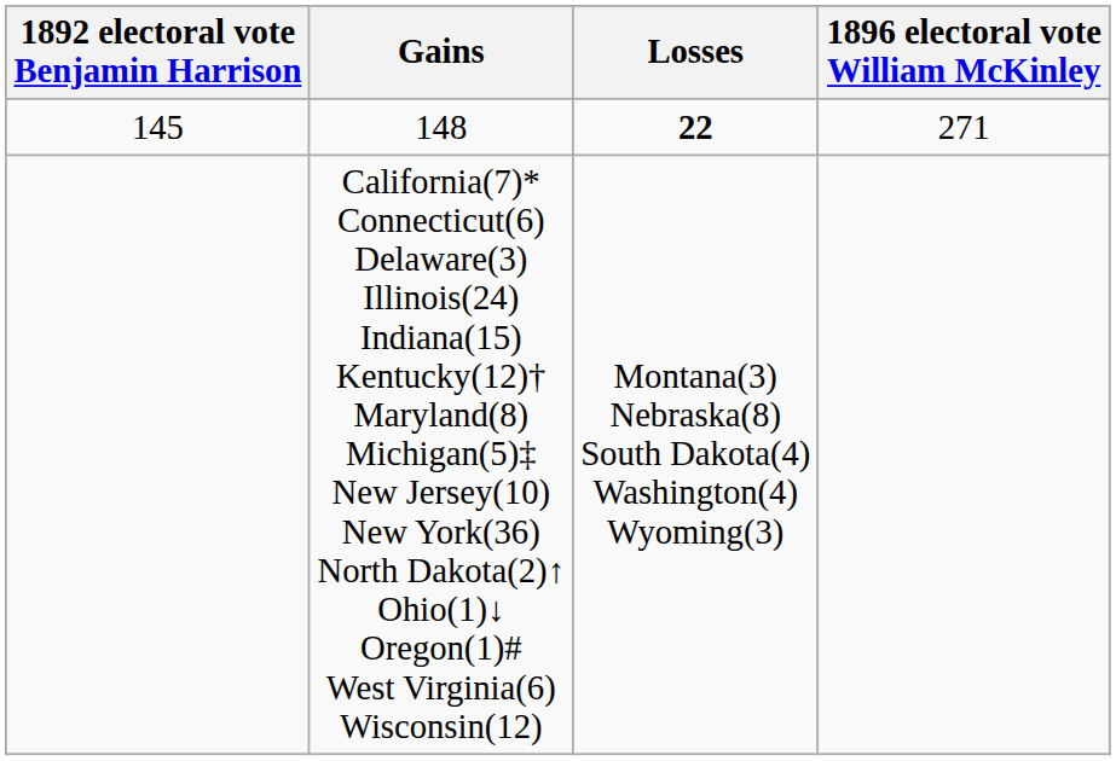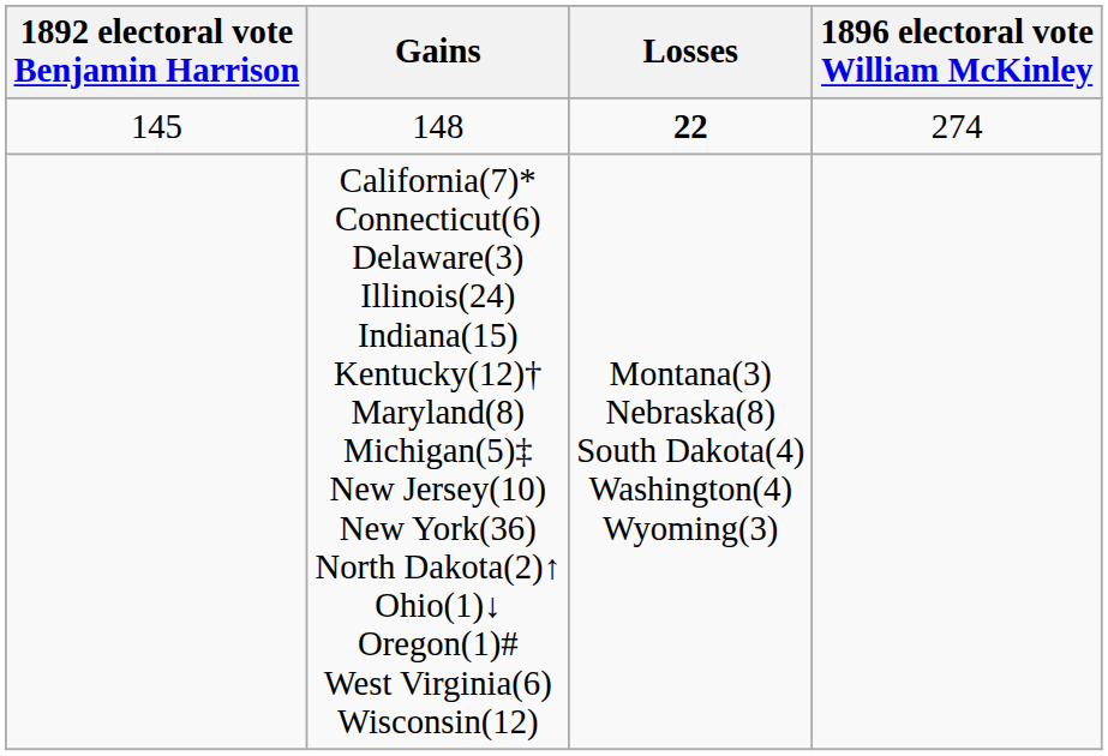 <table class="wikitable" style="text-align:center">
 <tr>
 <th>1892 electoral vote<br><a href='#'>Benjamin Harrison</a></th>
 <th>Gains</th>
 <th>Losses</th>
 <th>1896 electoral vote<br><a href='#'>William McKinley</a></th>
 </tr>
 <tr>
 <td>145</td>
 <td> 148</td>
 <td><strong> 22</strong></td>
-<td>271</td>
+<td>274</td>
 </tr>
 <tr>
 <td></td>
 <td>California(7)*<br>Connecticut(6)<br>Delaware(3)<br>Illinois(24)<br>Indiana(15)<br>Kentucky(12)†<br>Maryland(8)<br>Michigan(5)‡<br>New Jersey(10)<br>New York(36)<br>North Dakota(2)↑<br>Ohio(1)↓<br>Oregon(1)#<br>West Virginia(6)<br>Wisconsin(12)</td>
 <td>Montana(3)<br>Nebraska(8)<br>South Dakota(4)<br>Washington(4)<br>Wyoming(3)</td>
 <td></td>
 </tr>
 </table>
